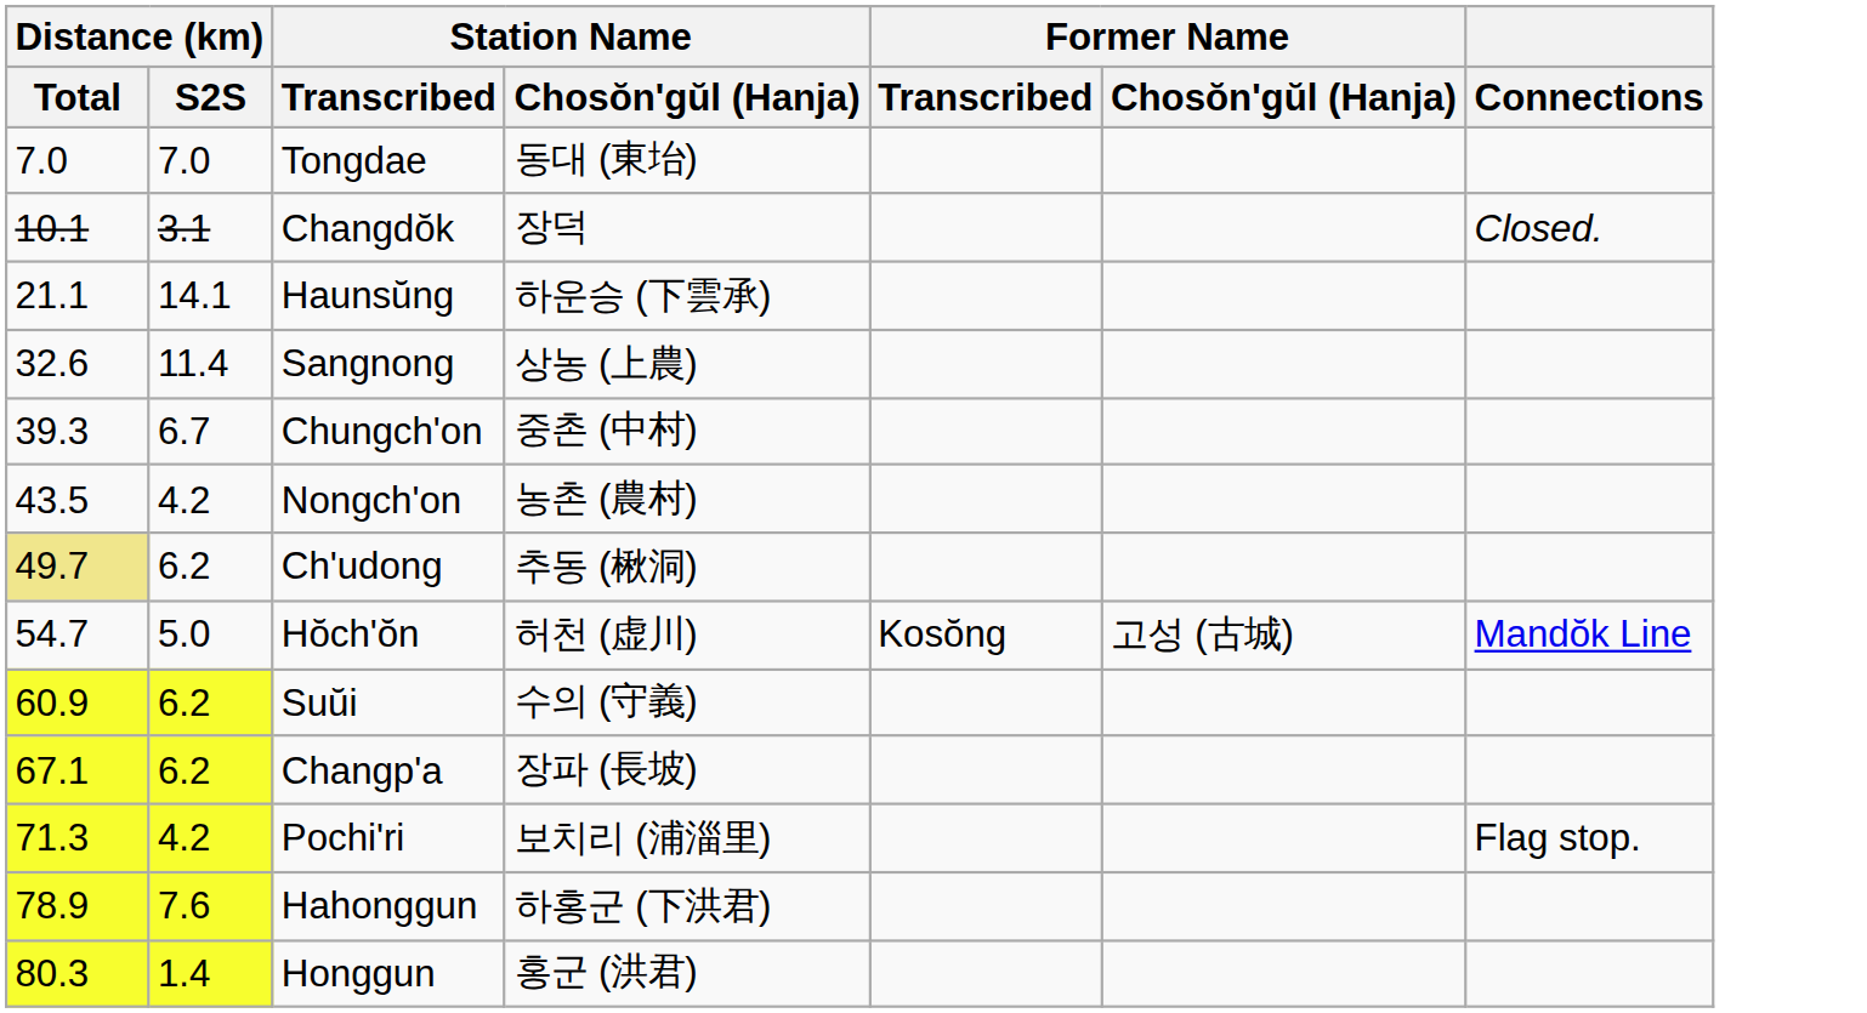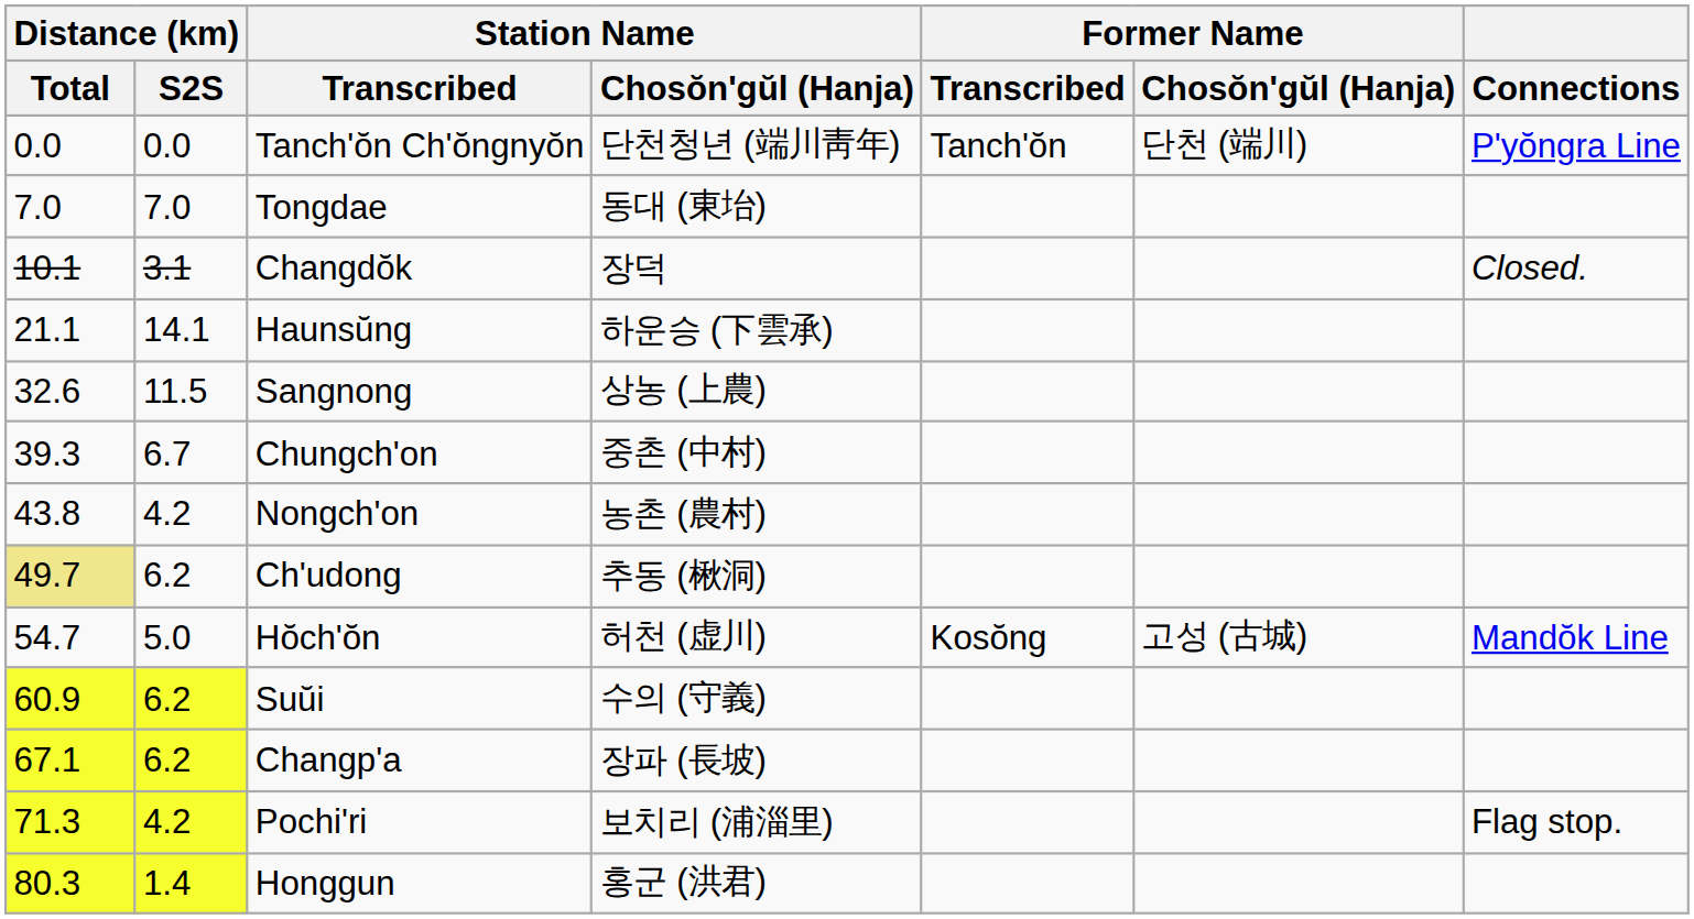 <table class="wikitable" style="font-size:90%;">
 <tr>
 <th colspan="2">Distance (km)</th>
 <th colspan="2">Station Name</th>
 <th colspan="2">Former Name</th>
 <th></th>
 </tr>
 <tr>
 <th>Total</th>
 <th>S2S</th>
 <th>Transcribed</th>
 <th>Chosŏn'gŭl (Hanja)</th>
 <th>Transcribed</th>
 <th>Chosŏn'gŭl (Hanja)</th>
 <th>Connections</th>
+</tr>
+<tr>
+<td>0.0</td>
+<td>0.0</td>
+<td>Tanch'ŏn Ch'ŏngnyŏn</td>
+<td>단천청년 (端川靑年)</td>
+<td>Tanch'ŏn</td>
+<td>단천 (端川)</td>
+<td><a href='#'>P'yŏngra Line</a></td>
 </tr>
 <tr>
 <td>7.0</td>
 <td>7.0</td>
 <td>Tongdae</td>
 <td>동대 (東坮)</td>
 <td></td>
 <td></td>
 <td></td>
 </tr>
 <tr>
 <td><del>10.1</del></td>
 <td><del>3.1</del></td>
 <td>Changdŏk</td>
 <td>장덕</td>
 <td></td>
 <td></td>
 <td><em>Closed.</em></td>
 </tr>
 <tr>
 <td>21.1</td>
 <td>14.1</td>
 <td>Haunsŭng</td>
 <td>하운승 (下雲承)</td>
 <td></td>
 <td></td>
 <td></td>
 </tr>
 <tr>
 <td>32.6</td>
-<td>11.4</td>
+<td>11.5</td>
 <td>Sangnong</td>
 <td>상농 (上農)</td>
 <td></td>
 <td></td>
 <td></td>
 </tr>
 <tr>
 <td>39.3</td>
 <td>6.7</td>
 <td>Chungch'on</td>
 <td>중촌 (中村)</td>
 <td></td>
 <td></td>
 <td></td>
 </tr>
 <tr>
-<td>43.5</td>
+<td>43.8</td>
 <td>4.2</td>
 <td>Nongch'on</td>
 <td>농촌 (農村)</td>
 <td></td>
 <td></td>
 <td></td>
 </tr>
 <tr>
 <td style="background: khaki;">49.7</td>
 <td>6.2</td>
 <td>Ch'udong</td>
 <td>추동 (楸洞)</td>
 <td></td>
 <td></td>
 <td></td>
 </tr>
 <tr>
 <td>54.7</td>
 <td>5.0</td>
 <td>Hŏch'ŏn</td>
 <td>허천 (虚川)</td>
 <td>Kosŏng</td>
 <td>고성 (古城)</td>
 <td><a href='#'>Mandŏk Line</a></td>
 </tr>
 <tr>
 <td bgcolor=#F7FE2E>60.9</td>
 <td bgcolor=#F7FE2E>6.2</td>
 <td>Suŭi</td>
 <td>수의 (守義)</td>
 <td></td>
 <td></td>
 <td></td>
 </tr>
 <tr>
 <td bgcolor=#F7FE2E>67.1</td>
 <td bgcolor=#F7FE2E>6.2</td>
 <td>Changp'a</td>
 <td>장파 (長坡)</td>
 <td></td>
 <td></td>
 <td></td>
 </tr>
 <tr>
 <td bgcolor=#F7FE2E>71.3</td>
 <td bgcolor=#F7FE2E>4.2</td>
 <td>Pochi'ri</td>
 <td>보치리 (浦淄里)</td>
 <td></td>
 <td></td>
 <td>Flag stop.</td>
 </tr>
 <tr>
-<td bgcolor=#F7FE2E>78.9</td>
-<td bgcolor=#F7FE2E>7.6</td>
-<td>Hahonggun</td>
-<td>하홍군 (下洪君)</td>
-<td></td>
-<td></td>
-<td></td>
-</tr>
-<tr>
 <td bgcolor=#F7FE2E>80.3</td>
 <td bgcolor=#F7FE2E>1.4</td>
 <td>Honggun</td>
 <td>홍군 (洪君)</td>
 <td></td>
 <td></td>
 <td></td>
 </tr>
 </table>
